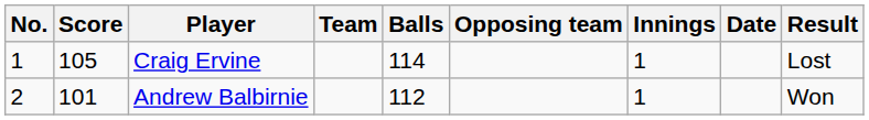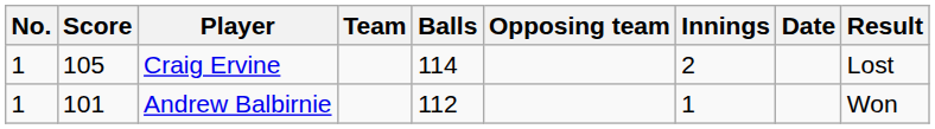 <table class="wikitable sortable" style="font-size:95%">
 <tr>
 <th>No.</th>
 <th>Score</th>
 <th>Player</th>
 <th>Team</th>
 <th>Balls</th>
 <th>Opposing team</th>
 <th>Innings</th>
 <th>Date</th>
 <th>Result</th>
 </tr>
 <tr>
 <td>1</td>
 <td>105</td>
 <td><a href='#'>Craig Ervine</a></td>
 <td></td>
 <td> 114</td>
 <td></td>
-<td>1</td>
+<td>2</td>
 <td></td>
 <td>Lost</td>
 </tr>
 <tr>
-<td>2</td>
+<td>1</td>
 <td>101</td>
 <td><a href='#'>Andrew Balbirnie</a></td>
 <td></td>
 <td> 112</td>
 <td></td>
 <td>1</td>
 <td></td>
 <td>Won</td>
 </tr>
 </table>
